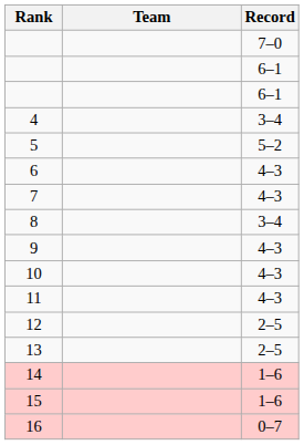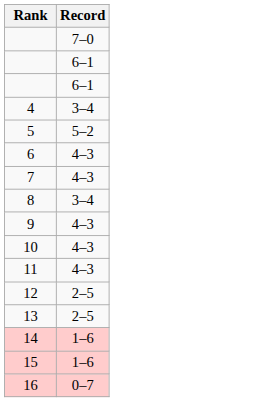 <table class=wikitable style="text-align:center;">
 <tr>
 <th width=50>Rank</th>
-<th width=170>Team</th>
 <th width=50>Record</th>
 </tr>
 <tr>
 <td></td>
-<td align=left></td>
 <td>7–0</td>
 </tr>
 <tr>
 <td></td>
-<td align=left></td>
 <td>6–1</td>
 </tr>
 <tr>
 <td></td>
-<td align=left></td>
 <td>6–1</td>
 </tr>
 <tr>
 <td>4</td>
-<td align=left></td>
 <td>3–4</td>
 </tr>
 <tr>
 <td>5</td>
-<td align=left></td>
 <td>5–2</td>
 </tr>
 <tr>
 <td>6</td>
-<td align=left></td>
 <td>4–3</td>
 </tr>
 <tr>
 <td>7</td>
-<td align=left></td>
 <td>4–3</td>
 </tr>
 <tr>
 <td>8</td>
-<td align=left></td>
 <td>3–4</td>
 </tr>
 <tr>
 <td>9</td>
-<td align=left></td>
 <td>4–3</td>
 </tr>
 <tr>
 <td>10</td>
-<td align=left></td>
 <td>4–3</td>
 </tr>
 <tr>
 <td>11</td>
-<td align=left></td>
 <td>4–3</td>
 </tr>
 <tr>
 <td>12</td>
-<td align=left></td>
 <td>2–5</td>
 </tr>
 <tr>
 <td>13</td>
-<td align=left></td>
 <td>2–5</td>
 </tr>
 <tr bgcolor=#ffcccc>
 <td>14</td>
-<td align=left></td>
 <td>1–6</td>
 </tr>
 <tr bgcolor=#ffcccc>
 <td>15</td>
-<td align=left></td>
 <td>1–6</td>
 </tr>
 <tr bgcolor=#ffcccc>
 <td>16</td>
-<td align=left></td>
 <td>0–7</td>
 </tr>
 </table>
